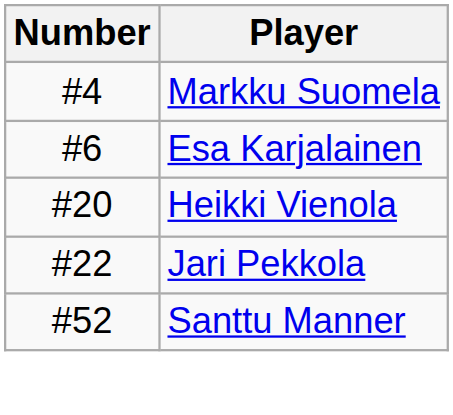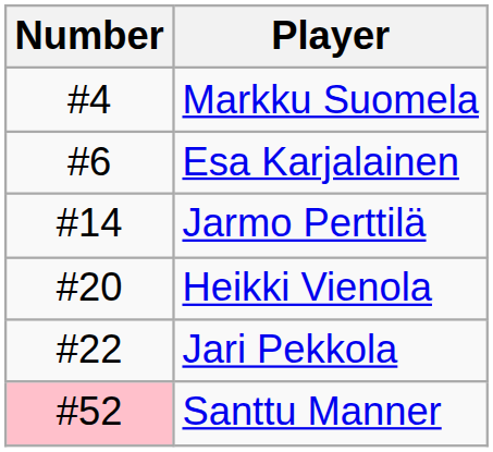 <table class="wikitable">
 <tr>
 <th>Number</th>
 <th>Player</th>
 </tr>
 <tr>
 <td style="text-align:center">#4</td>
 <td><a href='#'>Markku Suomela</a></td>
 </tr>
 <tr>
 <td style="text-align:center">#6</td>
 <td><a href='#'>Esa Karjalainen</a></td>
 </tr>
 <tr>
+<td style="text-align:center">#14</td>
+<td><a href='#'>Jarmo Perttilä</a></td>
+</tr>
+<tr>
 <td style="text-align:center">#20</td>
 <td><a href='#'>Heikki Vienola</a></td>
 </tr>
 <tr>
 <td style="text-align:center">#22</td>
 <td><a href='#'>Jari Pekkola</a></td>
 </tr>
 <tr>
-<td style="text-align:center">#52</td>
+<td style="background: pink; text-align:center">#52</td>
 <td><a href='#'>Santtu Manner</a></td>
 </tr>
 </table>
